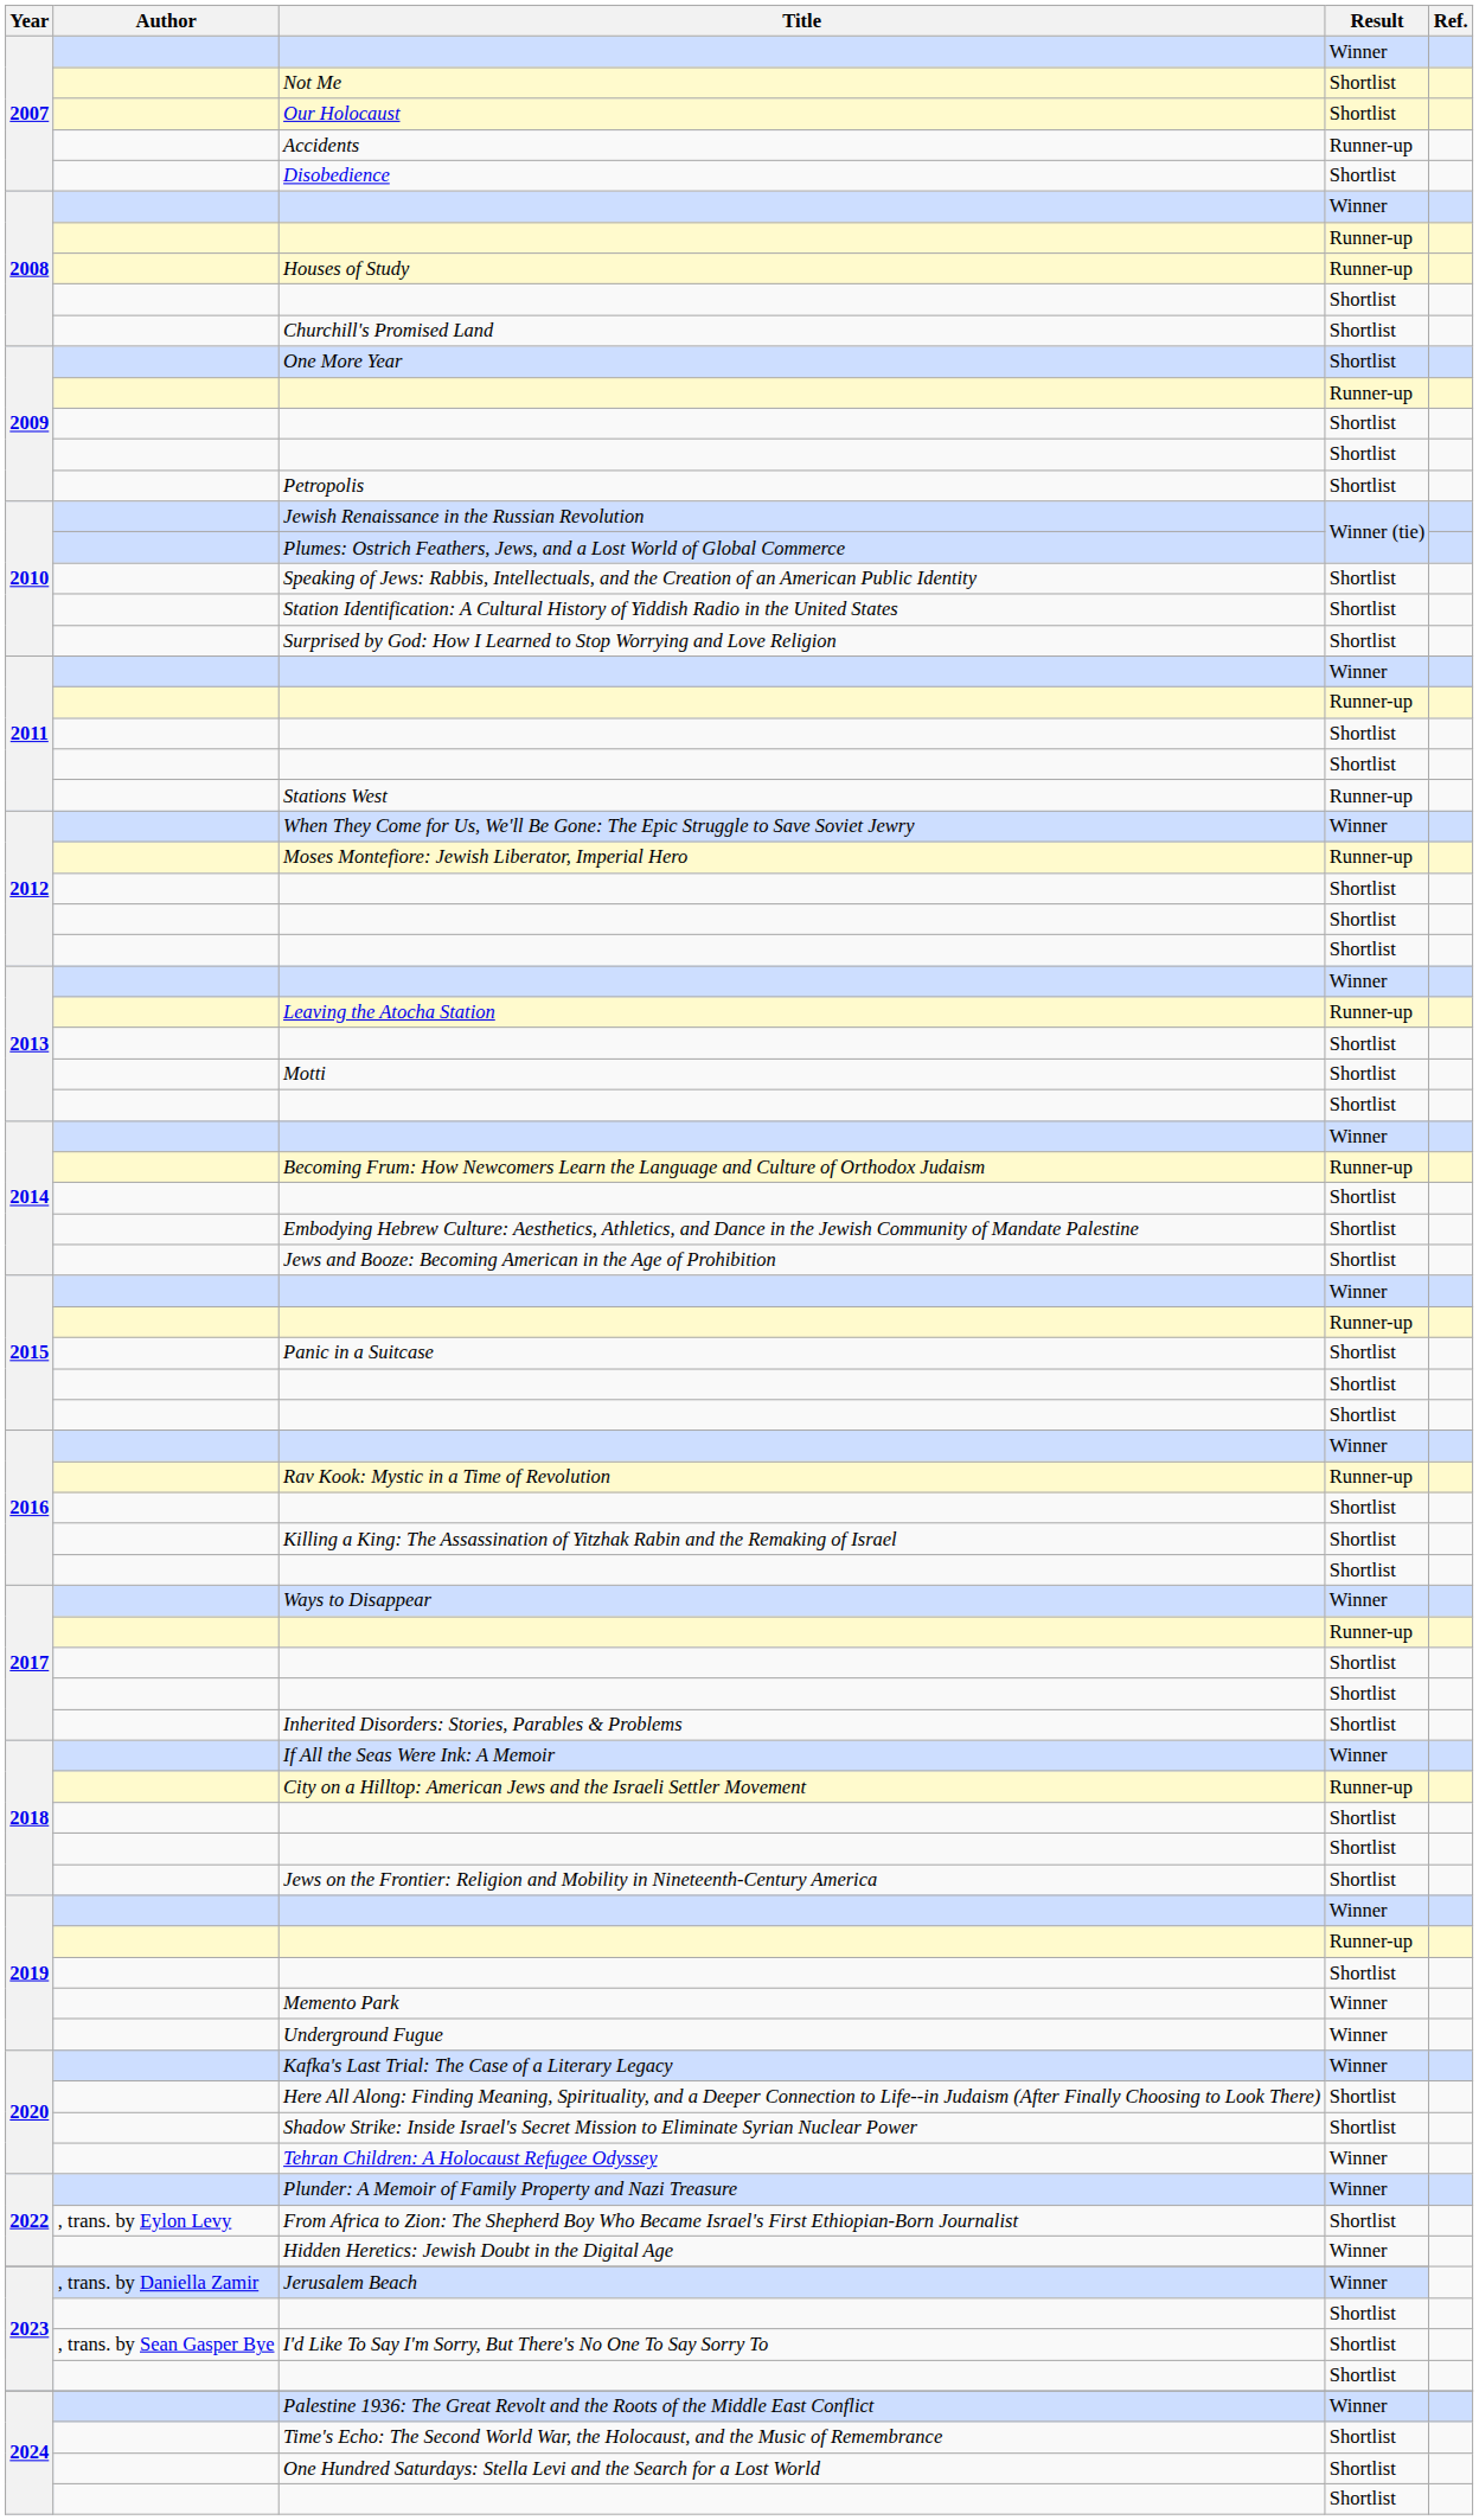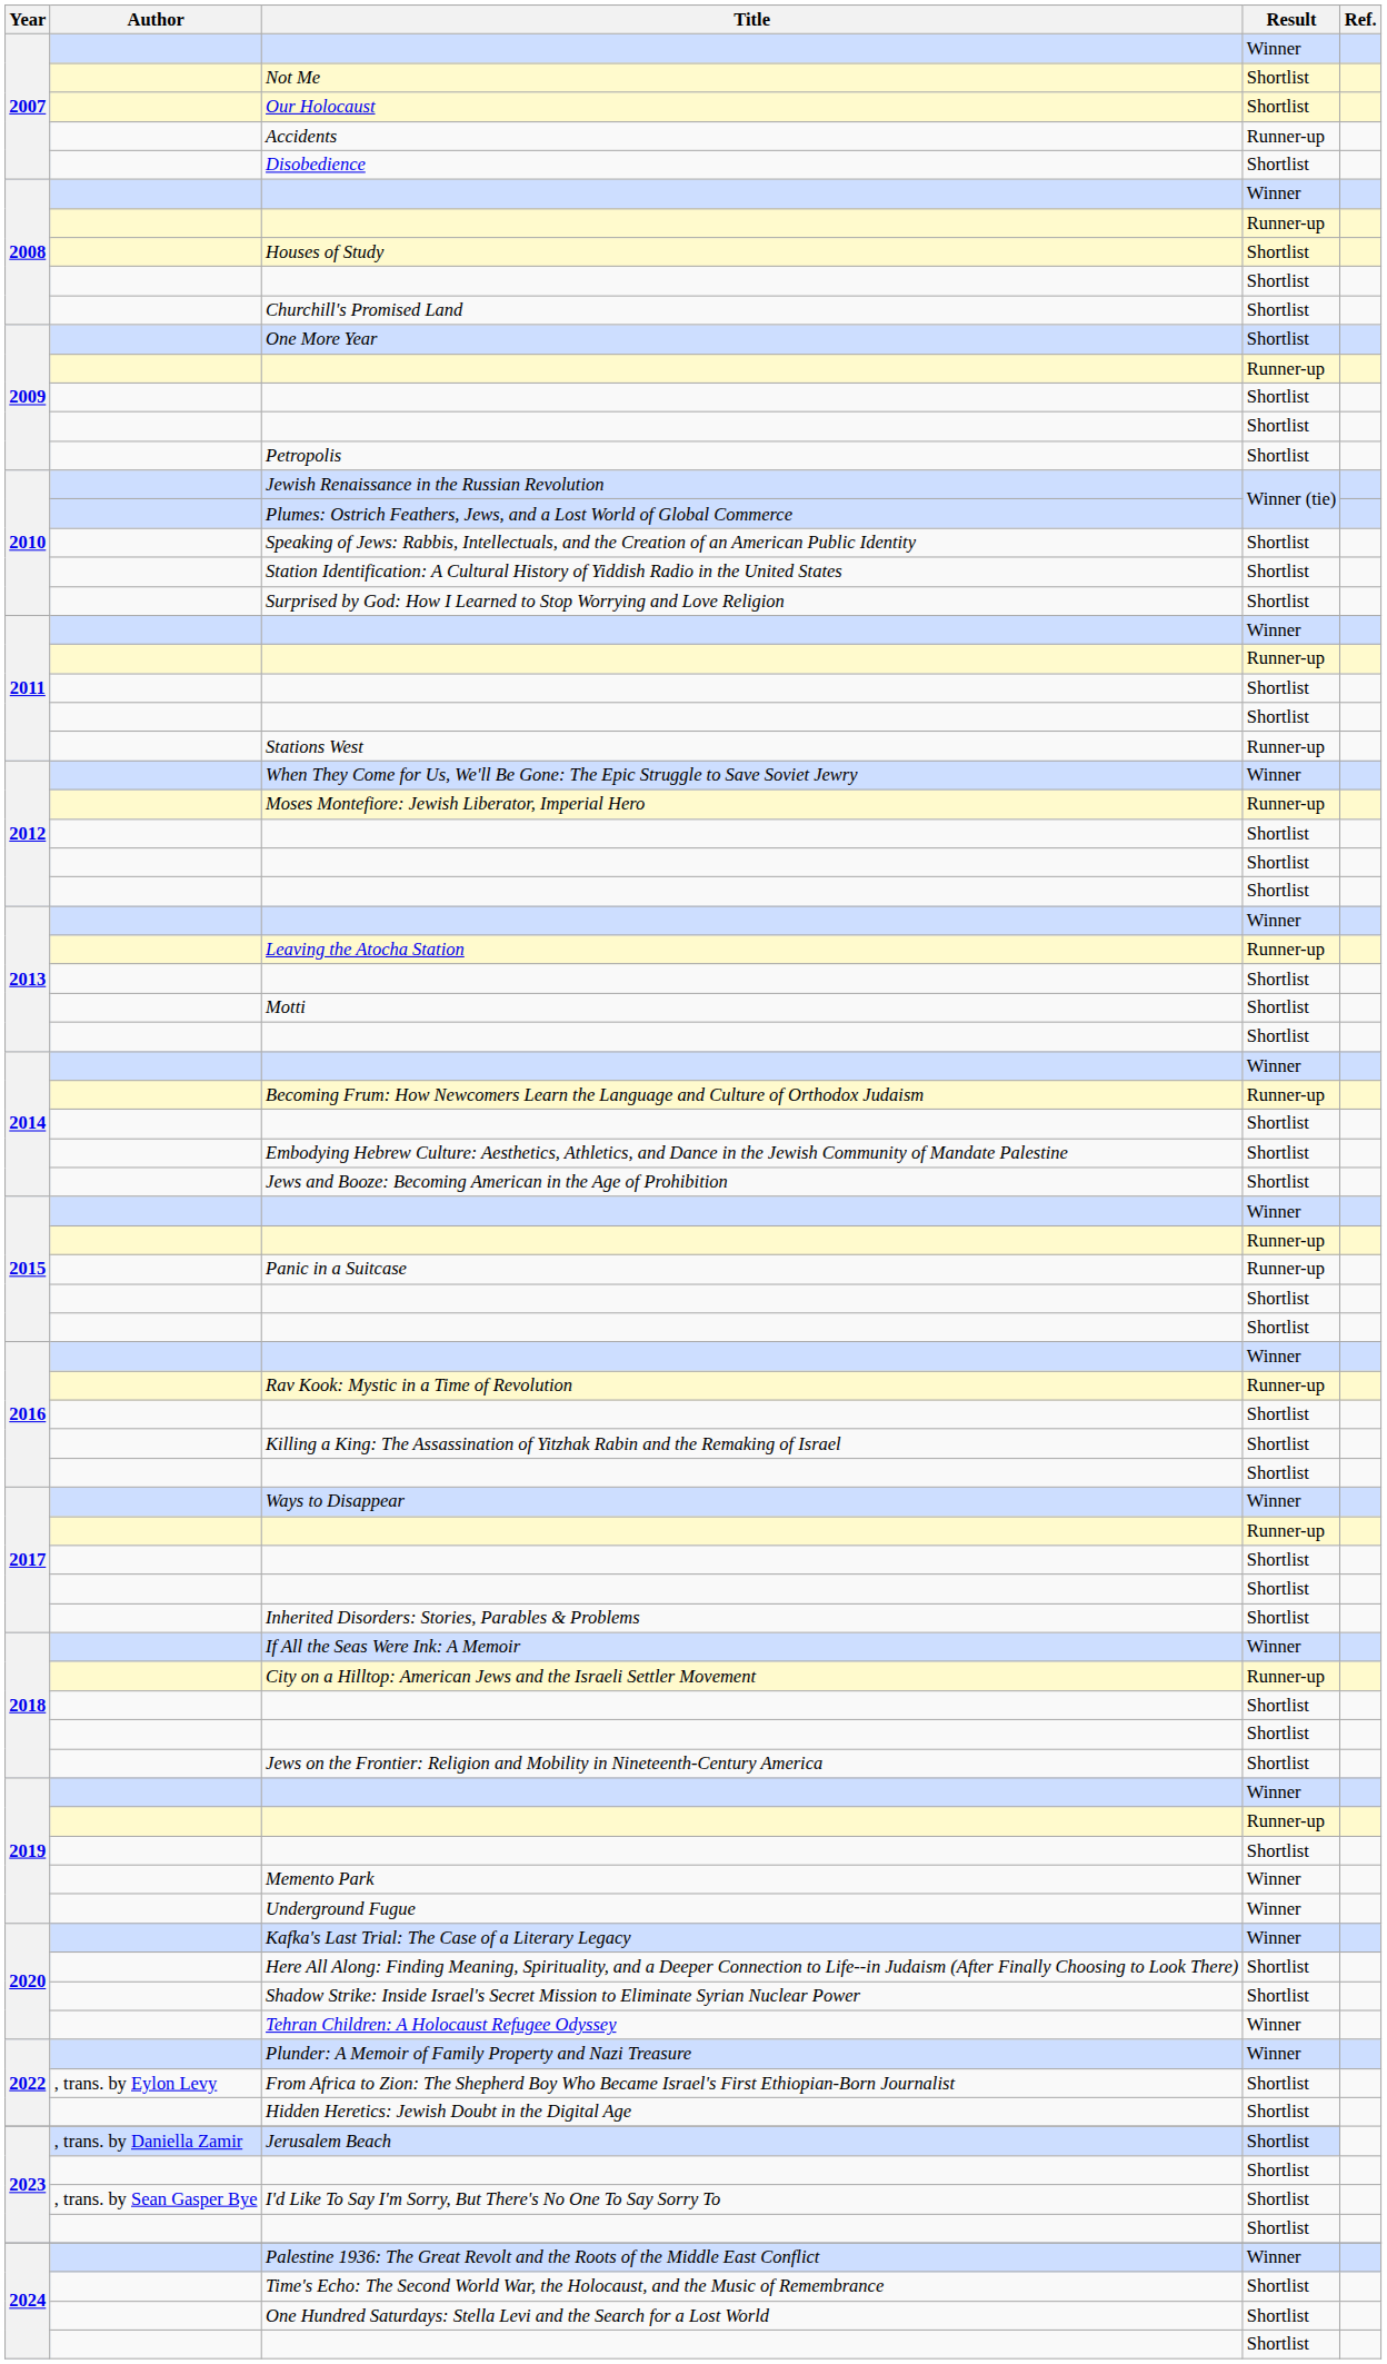 <table class="wikitable sortable mw-collapsible">
 <tr>
 <th>Year</th>
 <th>Author</th>
 <th>Title</th>
 <th>Result</th>
 <th>Ref.</th>
 </tr>
 <tr style=background:#cddeff>
 <th rowspan="5"><a href='#'>2007</a></th>
 <td></td>
 <td><em></em></td>
 <td>Winner</td>
 <td></td>
 </tr>
 <tr style=background:LemonChiffon; color:black>
 <td></td>
 <td><em>Not Me</em></td>
 <td>Shortlist</td>
 <td></td>
 </tr>
 <tr style=background:LemonChiffon; color:black>
 <td></td>
 <td><em><a href='#'>Our Holocaust</a></em></td>
 <td>Shortlist</td>
 <td></td>
 </tr>
 <tr>
 <td></td>
 <td><em>Accidents</em></td>
 <td>Runner-up</td>
 <td></td>
 </tr>
 <tr>
 <td></td>
 <td><em><a href='#'>Disobedience</a></em></td>
 <td>Shortlist</td>
 <td></td>
 </tr>
 <tr style=background:#cddeff>
 <th rowspan="5"><a href='#'>2008</a></th>
 <td></td>
 <td><em></em></td>
 <td>Winner</td>
 <td></td>
 </tr>
 <tr style=background:LemonChiffon; color:black>
 <td></td>
 <td><em></em></td>
 <td>Runner-up</td>
 <td></td>
 </tr>
 <tr style=background:LemonChiffon; color:black>
 <td></td>
 <td><em>Houses of Study</em></td>
-<td>Runner-up</td>
+<td>Shortlist</td>
 <td></td>
 </tr>
 <tr>
 <td></td>
 <td><em></em></td>
 <td>Shortlist</td>
 <td></td>
 </tr>
 <tr>
 <td></td>
 <td><em>Churchill's Promised Land</em></td>
 <td>Shortlist</td>
 <td></td>
 </tr>
 <tr style=background:#cddeff>
 <th rowspan="5"><a href='#'>2009</a></th>
 <td></td>
 <td><em>One More Year</em></td>
 <td>Shortlist</td>
 <td></td>
 </tr>
 <tr style=background:LemonChiffon; color:black>
 <td></td>
 <td><em></em></td>
 <td>Runner-up</td>
 <td></td>
 </tr>
 <tr>
 <td></td>
 <td><em></em></td>
 <td>Shortlist</td>
 <td></td>
 </tr>
 <tr>
 <td></td>
 <td><em></em></td>
 <td>Shortlist</td>
 <td></td>
 </tr>
 <tr>
 <td></td>
 <td><em>Petropolis</em></td>
 <td>Shortlist</td>
 <td></td>
 </tr>
 <tr style=background:#cddeff>
 <th rowspan="5"><a href='#'>2010</a></th>
 <td></td>
 <td><em>Jewish Renaissance in the Russian Revolution</em></td>
 <td rowspan="2">Winner (tie)</td>
 <td></td>
 </tr>
 <tr style=background:#cddeff>
 <td></td>
 <td><em>Plumes: Ostrich Feathers, Jews, and a Lost World of Global Commerce</em></td>
 <td></td>
 </tr>
 <tr>
 <td></td>
 <td><em>Speaking of Jews: Rabbis, Intellectuals, and the Creation of an American Public Identity</em></td>
 <td>Shortlist</td>
 <td></td>
 </tr>
 <tr>
 <td></td>
 <td><em>Station Identification: A Cultural History of Yiddish Radio in the United States</em></td>
 <td>Shortlist</td>
 <td></td>
 </tr>
 <tr>
 <td></td>
 <td><em>Surprised by God: How I Learned to Stop Worrying and Love Religion</em></td>
 <td>Shortlist</td>
 <td></td>
 </tr>
 <tr style=background:#cddeff>
 <th rowspan="5"><a href='#'>2011</a></th>
 <td></td>
 <td><em></em></td>
 <td>Winner</td>
 <td></td>
 </tr>
 <tr style=background:LemonChiffon; color:black>
 <td></td>
 <td><em></em></td>
 <td>Runner-up</td>
 <td></td>
 </tr>
 <tr>
 <td></td>
 <td><em></em></td>
 <td>Shortlist</td>
 <td></td>
 </tr>
 <tr>
 <td></td>
 <td><em></em></td>
 <td>Shortlist</td>
 <td></td>
 </tr>
 <tr>
 <td></td>
 <td><em>Stations West</em></td>
 <td>Runner-up</td>
 <td></td>
 </tr>
 <tr style=background:#cddeff>
 <th rowspan="5"><a href='#'>2012</a></th>
 <td></td>
 <td><em>When They Come for Us, We'll Be Gone: The Epic Struggle to Save Soviet Jewry</em></td>
 <td>Winner</td>
 <td></td>
 </tr>
 <tr style=background:LemonChiffon; color:black>
 <td></td>
 <td><em>Moses Montefiore: Jewish Liberator, Imperial Hero</em></td>
 <td>Runner-up</td>
 <td></td>
 </tr>
 <tr>
 <td></td>
 <td><em></em></td>
 <td>Shortlist</td>
 <td></td>
 </tr>
 <tr>
 <td></td>
 <td><em></em></td>
 <td>Shortlist</td>
 <td></td>
 </tr>
 <tr>
 <td></td>
 <td><em></em></td>
 <td>Shortlist</td>
 <td></td>
 </tr>
 <tr style=background:#cddeff>
 <th rowspan="5"><a href='#'>2013</a></th>
 <td></td>
 <td><em></em></td>
 <td>Winner</td>
 <td></td>
 </tr>
 <tr style=background:LemonChiffon; color:black>
 <td></td>
 <td><em><a href='#'>Leaving the Atocha Station</a></em></td>
 <td>Runner-up</td>
 <td></td>
 </tr>
 <tr>
 <td></td>
 <td><em></em></td>
 <td>Shortlist</td>
 <td></td>
 </tr>
 <tr>
 <td></td>
 <td><em>Motti</em></td>
 <td>Shortlist</td>
 <td></td>
 </tr>
 <tr>
 <td></td>
 <td><em></em></td>
 <td>Shortlist</td>
 <td></td>
 </tr>
 <tr style=background:#cddeff>
 <th rowspan="5"><a href='#'>2014</a></th>
 <td></td>
 <td><em></em></td>
 <td>Winner</td>
 <td></td>
 </tr>
 <tr style=background:LemonChiffon; color:black>
 <td></td>
 <td><em>Becoming Frum: How Newcomers Learn the Language and Culture of Orthodox Judaism</em></td>
 <td>Runner-up</td>
 <td></td>
 </tr>
 <tr>
 <td></td>
 <td><em></em></td>
 <td>Shortlist</td>
 <td></td>
 </tr>
 <tr>
 <td></td>
 <td><em>Embodying Hebrew Culture: Aesthetics, Athletics, and Dance in the Jewish Community of Mandate Palestine</em></td>
 <td>Shortlist</td>
 <td></td>
 </tr>
 <tr>
 <td></td>
 <td><em>Jews and Booze: Becoming American in the Age of Prohibition</em></td>
 <td>Shortlist</td>
 <td></td>
 </tr>
 <tr style=background:#cddeff>
 <th rowspan="5"><a href='#'>2015</a></th>
 <td></td>
 <td><em></em></td>
 <td>Winner</td>
 <td></td>
 </tr>
 <tr style=background:LemonChiffon; color:black>
 <td></td>
 <td><em></em></td>
 <td>Runner-up</td>
 <td></td>
 </tr>
 <tr>
 <td></td>
 <td><em>Panic in a Suitcase</em></td>
-<td>Shortlist</td>
+<td>Runner-up</td>
 <td></td>
 </tr>
 <tr>
 <td></td>
 <td><em></em></td>
 <td>Shortlist</td>
 <td></td>
 </tr>
 <tr>
 <td></td>
 <td><em></em></td>
 <td>Shortlist</td>
 <td></td>
 </tr>
 <tr style=background:#cddeff>
 <th rowspan="5"><a href='#'>2016</a></th>
 <td></td>
 <td><em></em></td>
 <td>Winner</td>
 <td></td>
 </tr>
 <tr style=background:LemonChiffon; color:black>
 <td></td>
 <td><em>Rav Kook: Mystic in a Time of Revolution</em></td>
 <td>Runner-up</td>
 <td></td>
 </tr>
 <tr>
 <td></td>
 <td><em></em></td>
 <td>Shortlist</td>
 <td></td>
 </tr>
 <tr>
 <td></td>
 <td><em>Killing a King: The Assassination of Yitzhak Rabin and the Remaking of Israel</em></td>
 <td>Shortlist</td>
 <td></td>
 </tr>
 <tr>
 <td></td>
 <td><em></em></td>
 <td>Shortlist</td>
 <td></td>
 </tr>
 <tr style=background:#cddeff>
 <th rowspan="5"><a href='#'>2017</a></th>
 <td></td>
 <td><em>Ways to Disappear</em></td>
 <td>Winner</td>
 <td></td>
 </tr>
 <tr style=background:LemonChiffon; color:black>
 <td></td>
 <td><em></em></td>
 <td>Runner-up</td>
 <td></td>
 </tr>
 <tr>
 <td></td>
 <td><em></em></td>
 <td>Shortlist</td>
 <td></td>
 </tr>
 <tr>
 <td></td>
 <td><em></em></td>
 <td>Shortlist</td>
 <td></td>
 </tr>
 <tr>
 <td></td>
 <td><em>Inherited Disorders: Stories, Parables & Problems</em></td>
 <td>Shortlist</td>
 <td></td>
 </tr>
 <tr style=background:#cddeff>
 <th rowspan="5"><a href='#'>2018</a></th>
 <td></td>
 <td><em>If All the Seas Were Ink: A Memoir</em></td>
 <td>Winner</td>
 <td></td>
 </tr>
 <tr style=background:LemonChiffon; color:black>
 <td></td>
 <td><em>City on a Hilltop: American Jews and the Israeli Settler Movement</em></td>
 <td>Runner-up</td>
 <td></td>
 </tr>
 <tr>
 <td></td>
 <td {{sortname></td>
 <td>Shortlist</td>
 <td></td>
 </tr>
 <tr>
 <td></td>
 <td {{sortname></td>
 <td>Shortlist</td>
 <td></td>
 </tr>
 <tr>
 <td></td>
 <td><em>Jews on the Frontier: Religion and Mobility in Nineteenth-Century America</em></td>
 <td>Shortlist</td>
 <td></td>
 </tr>
 <tr style=background:#cddeff>
 <th rowspan="5"><a href='#'>2019</a></th>
 <td></td>
 <td><em></em></td>
 <td>Winner</td>
 <td></td>
 </tr>
 <tr style=background:LemonChiffon; color:black>
 <td></td>
 <td><em></em></td>
 <td>Runner-up</td>
 <td></td>
 </tr>
 <tr>
 <td></td>
 <td><em></em></td>
 <td>Shortlist</td>
 <td></td>
 </tr>
 <tr>
 <td></td>
 <td><em>Memento Park</em></td>
 <td>Winner</td>
 <td></td>
 </tr>
 <tr>
 <td></td>
 <td><em>Underground Fugue</em></td>
 <td>Winner</td>
 <td></td>
 </tr>
 <tr style=background:#cddeff>
 <th rowspan="4"><a href='#'>2020</a></th>
 <td></td>
 <td><em>Kafka's Last Trial: The Case of a Literary Legacy</em></td>
 <td>Winner</td>
 <td></td>
 </tr>
 <tr>
 <td></td>
 <td><em>Here All Along: Finding Meaning, Spirituality, and a Deeper Connection to Life--in Judaism (After Finally Choosing to Look There)</em></td>
 <td>Shortlist</td>
 <td></td>
 </tr>
 <tr>
 <td></td>
 <td><em>Shadow Strike: Inside Israel's Secret Mission to Eliminate Syrian Nuclear Power</em></td>
 <td>Shortlist</td>
 <td></td>
 </tr>
 <tr>
 <td></td>
 <td><em><a href='#'>Tehran Children: A Holocaust Refugee Odyssey</a></em></td>
 <td>Winner</td>
 <td></td>
 </tr>
 <tr style=background:#cddeff>
 <th rowspan="3"><a href='#'>2022</a></th>
 <td></td>
 <td><em>Plunder: A Memoir of Family Property and Nazi Treasure</em></td>
 <td>Winner</td>
 <td></td>
 </tr>
 <tr>
 <td>, trans. by <a href='#'>Eylon Levy</a></td>
 <td><em>From Africa to Zion: The Shepherd Boy Who Became Israel's First Ethiopian-Born Journalist</em></td>
 <td>Shortlist</td>
 <td></td>
 </tr>
 <tr>
 <td></td>
 <td><em>Hidden Heretics: Jewish Doubt in the Digital Age</em></td>
-<td>Winner</td>
+<td>Shortlist</td>
 <td></td>
 </tr>
 <tr>
 </tr>
 <tr style=background:#cddeff>
 <th rowspan="4"><a href='#'>2023</a></th>
 <td>, trans. by <a href='#'>Daniella Zamir</a></td>
 <td><em>Jerusalem Beach</em></td>
-<td>Winner</td>
+<td>Shortlist</td>
 </tr>
 <tr>
 <td></td>
 <td></td>
 <td>Shortlist</td>
 <td></td>
 </tr>
 <tr>
 <td>, trans. by <a href='#'>Sean Gasper Bye</a></td>
 <td><em>I'd Like To Say I'm Sorry, But There's No One To Say Sorry To</em></td>
 <td>Shortlist</td>
 <td></td>
 </tr>
 <tr>
 <td></td>
 <td></td>
 <td>Shortlist</td>
 <td></td>
 </tr>
 <tr>
 </tr>
 <tr style=background:#cddeff>
 <th rowspan="4"><a href='#'>2024</a></th>
 <td></td>
 <td><em>Palestine 1936: The Great Revolt and the Roots of the Middle East Conflict</em></td>
 <td>Winner</td>
 <td></td>
 </tr>
 <tr>
 <td></td>
 <td><em>Time's Echo: The Second World War, the Holocaust, and the Music of Remembrance</em></td>
 <td>Shortlist</td>
 <td></td>
 </tr>
 <tr>
 <td></td>
 <td><em>One Hundred Saturdays: Stella Levi and the Search for a Lost World</em></td>
 <td>Shortlist</td>
 <td></td>
 </tr>
 <tr>
 <td></td>
 <td></td>
 <td>Shortlist</td>
 <td></td>
 </tr>
 </table>
